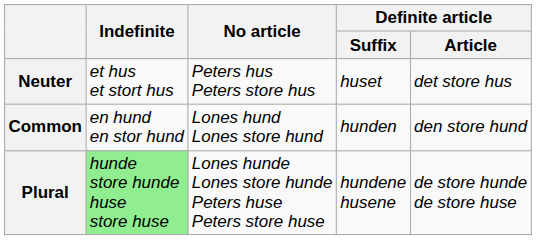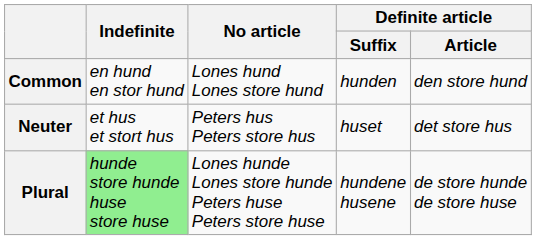 <table class="wikitable">
 <tr>
 <th rowspan=2></th>
 <th rowspan=2>Indefinite</th>
 <th rowspan=2>No article</th>
 <th colspan=2>Definite article</th>
 </tr>
 <tr>
 <th>Suffix</th>
 <th>Article</th>
 </tr>
 <tr>
+<th>Common</th>
+<td><em>en hund</em><br><em>en stor hund</em></td>
+<td><em>Lones hund</em><br><em>Lones store hund</em></td>
+<td><em>hunden</em></td>
+<td><em>den store hund</em></td>
+</tr>
+<tr>
 <th>Neuter</th>
 <td><em>et hus</em><br><em>et stort hus</em></td>
 <td><em>Peters hus</em><br><em>Peters store hus</em></td>
 <td><em>huset</em></td>
 <td><em>det store hus</em></td>
-</tr>
-<tr>
-<th>Common</th>
-<td><em>en hund</em><br><em>en stor hund</em></td>
-<td><em>Lones hund</em><br><em>Lones store hund</em></td>
-<td><em>hunden</em></td>
-<td><em>den store hund</em></td>
 </tr>
 <tr>
 <th>Plural</th>
 <td style="background: lightgreen;"><em>hunde</em><br><em>store hunde</em><br><em>huse</em><br><em>store huse</em></td>
 <td><em>Lones hunde</em><br><em>Lones store hunde</em><br><em>Peters huse</em><br><em>Peters store huse</em></td>
 <td><em>hundene</em><br><em>husene</em><br></td>
 <td><em>de store hunde</em><br><em>de store huse</em></td>
 </tr>
 </table>
